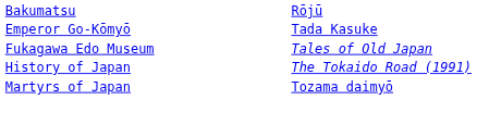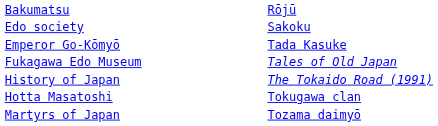 <table style="width: 50%; border: none; text-align: left;">
 <tr>
 <td><a href='#'>Bakumatsu</a></td>
 <td><a href='#'>Rōjū</a></td>
+</tr>
+<tr>
+<td><a href='#'>Edo society</a></td>
+<td><a href='#'>Sakoku</a></td>
 </tr>
 <tr>
 <td><a href='#'>Emperor Go-Kōmyō</a></td>
 <td><a href='#'>Tada Kasuke</a></td>
 </tr>
 <tr>
 <td><a href='#'>Fukagawa Edo Museum</a></td>
 <td><em><a href='#'>Tales of Old Japan</a></em></td>
 </tr>
 <tr>
 <td><a href='#'>History of Japan</a></td>
 <td><a href='#'><em>The Tokaido Road (1991)</em></a></td>
 </tr>
 <tr>
+<td><a href='#'>Hotta Masatoshi</a></td>
+<td><a href='#'>Tokugawa clan</a></td>
+</tr>
+<tr>
 <td><a href='#'>Martyrs of Japan</a></td>
 <td><a href='#'>Tozama daimyō</a></td>
 </tr>
 </table>
